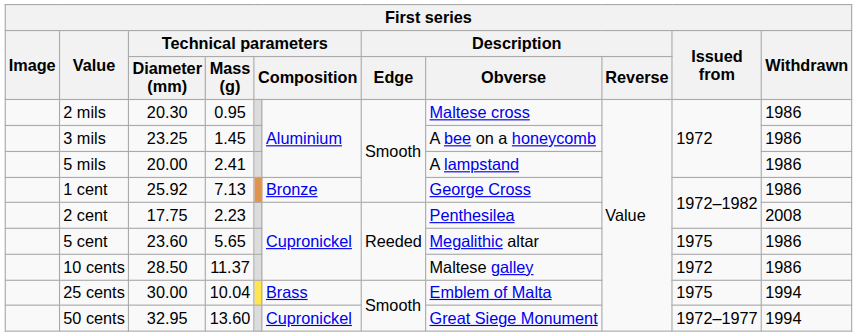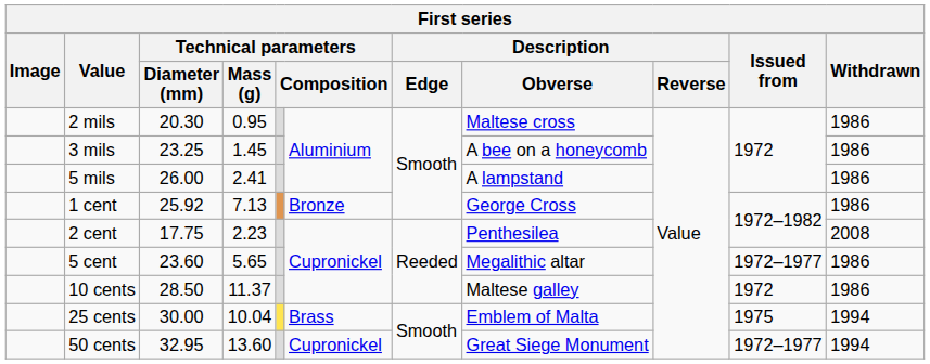 <table class="wikitable" style="margin:auto; font-size:90%; border-width:1px;">
 <tr>
 <th colspan=11>First series</th>
 </tr>
 <tr>
 <th rowspan=2>Image</th>
 <th rowspan=2>Value</th>
 <th colspan=4>Technical parameters</th>
 <th colspan=3>Description</th>
 <th rowspan=2>Issued<br>from</th>
 <th rowspan=2>Withdrawn</th>
 </tr>
 <tr>
 <th>Diameter<br>(mm)</th>
 <th>Mass<br>(g)</th>
 <th colspan=2>Composition</th>
 <th>Edge</th>
 <th>Obverse</th>
 <th>Reverse</th>
 </tr>
 <tr>
 <td align="center"></td>
 <td>2 mils</td>
 <td align=center>20.30<br></td>
 <td align=center>0.95</td>
 <td style="background-color:#dcdcdc;"></td>
 <td rowspan=3><a href='#'>Aluminium</a></td>
 <td rowspan=4>Smooth</td>
 <td><a href='#'>Maltese cross</a></td>
 <td rowspan=9>Value</td>
 <td rowspan=3>1972</td>
 <td>1986</td>
 </tr>
 <tr>
 <td align="center"></td>
 <td>3 mils</td>
 <td align=center>23.25<br></td>
 <td align=center>1.45</td>
 <td style="background-color:#dcdcdc;"></td>
 <td>A <a href='#'>bee</a> on a <a href='#'>honeycomb</a></td>
 <td>1986</td>
 </tr>
 <tr>
 <td align="center"></td>
 <td>5 mils</td>
-<td align=center>20.00<br></td>
+<td align=center>26.00<br></td>
 <td align=center>2.41</td>
 <td style="background-color:#dcdcdc;"></td>
 <td>A <a href='#'>lampstand</a></td>
 <td>1986</td>
 </tr>
 <tr>
 <td align="center"></td>
 <td>1 cent</td>
 <td align=center>25.92</td>
 <td align=center>7.13</td>
 <td style="background-color:#e0954f;"></td>
 <td><a href='#'>Bronze</a></td>
 <td><a href='#'>George Cross</a></td>
 <td rowspan=2>1972–1982</td>
 <td>1986</td>
 </tr>
 <tr>
 <td align="center"></td>
 <td>2 cent</td>
 <td align=center>17.75</td>
 <td align=center>2.23</td>
 <td style="background-color:#dcdcdc;"></td>
 <td rowspan=3><a href='#'>Cupronickel</a></td>
 <td rowspan=3>Reeded</td>
 <td><a href='#'>Penthesilea</a></td>
 <td>2008</td>
 </tr>
 <tr>
 <td align="center"></td>
 <td>5 cent</td>
 <td align=center>23.60</td>
 <td align=center>5.65</td>
 <td style="background-color:#dcdcdc;"></td>
 <td><a href='#'>Megalithic</a> altar</td>
-<td>1975</td>
+<td>1972–1977</td>
 <td>1986</td>
 </tr>
 <tr>
 <td align="center"></td>
 <td>10 cents</td>
 <td align=center>28.50</td>
 <td align=center>11.37</td>
 <td style="background-color:#dcdcdc;"></td>
 <td>Maltese <a href='#'>galley</a></td>
 <td>1972</td>
 <td>1986</td>
 </tr>
 <tr>
 <td align="center"></td>
 <td>25 cents</td>
 <td align=center>30.00<br></td>
 <td align=center>10.04</td>
 <td style="background-color:#ffe550;"></td>
 <td><a href='#'>Brass</a></td>
 <td rowspan=2>Smooth</td>
 <td><a href='#'>Emblem of Malta</a></td>
 <td>1975</td>
 <td>1994</td>
 </tr>
 <tr>
 <td align="center"></td>
 <td>50 cents</td>
 <td align=center>32.95<br></td>
 <td align=center>13.60</td>
 <td style="background-color:#dcdcdc;"></td>
 <td><a href='#'>Cupronickel</a></td>
 <td><a href='#'>Great Siege Monument</a></td>
 <td>1972–1977</td>
 <td>1994</td>
 </tr>
 </table>
